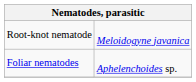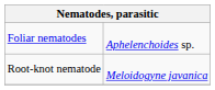 <table class="wikitable" style="clear:left">
 <tr>
 <th colspan=2><strong>Nematodes, parasitic</strong><br></th>
+</tr>
+<tr>
+<td><a href='#'>Foliar nematodes</a></td>
+<td><br><em><a href='#'>Aphelenchoides</a></em> sp.</td>
 </tr>
 <tr>
 <td>Root-knot nematode</td>
 <td><br><em><a href='#'>Meloidogyne javanica</a></em></td>
 </tr>
 <tr>
-<td><a href='#'>Foliar nematodes</a></td>
-<td><br><em><a href='#'>Aphelenchoides</a></em> sp.</td>
-</tr>
-<tr>
 </tr>
 </table>
